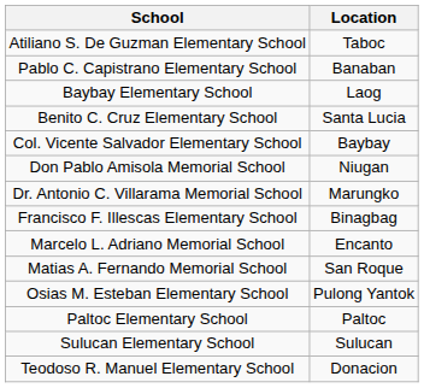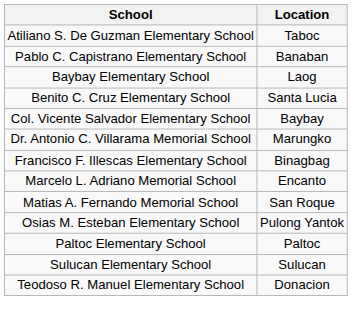 <table class="wikitable" style="text-align:center;">
 <tr>
 <th>School</th>
 <th>Location</th>
 </tr>
 <tr>
 <td>Atiliano S. De Guzman Elementary School</td>
 <td>Taboc</td>
 </tr>
 <tr>
 <td>Pablo C. Capistrano Elementary School</td>
 <td>Banaban</td>
 </tr>
 <tr>
 <td>Baybay Elementary School</td>
 <td>Laog</td>
 </tr>
 <tr>
 <td>Benito C. Cruz Elementary School</td>
 <td>Santa Lucia</td>
 </tr>
 <tr>
 <td>Col. Vicente Salvador Elementary School</td>
 <td>Baybay</td>
-</tr>
-<tr>
-<td>Don Pablo Amisola Memorial School</td>
-<td>Niugan</td>
 </tr>
 <tr>
 <td>Dr. Antonio C. Villarama Memorial School</td>
 <td>Marungko</td>
 </tr>
 <tr>
 <td>Francisco F. Illescas Elementary School</td>
 <td>Binagbag</td>
 </tr>
 <tr>
 <td>Marcelo L. Adriano Memorial School</td>
 <td>Encanto</td>
 </tr>
 <tr>
 <td>Matias A. Fernando Memorial School</td>
 <td>San Roque</td>
 </tr>
 <tr>
 <td>Osias M. Esteban Elementary School</td>
 <td>Pulong Yantok</td>
 </tr>
 <tr>
 <td>Paltoc Elementary School</td>
 <td>Paltoc</td>
 </tr>
 <tr>
 <td>Sulucan Elementary School</td>
 <td>Sulucan</td>
 </tr>
 <tr>
 <td>Teodoso R. Manuel Elementary School</td>
 <td>Donacion</td>
 </tr>
 </table>
